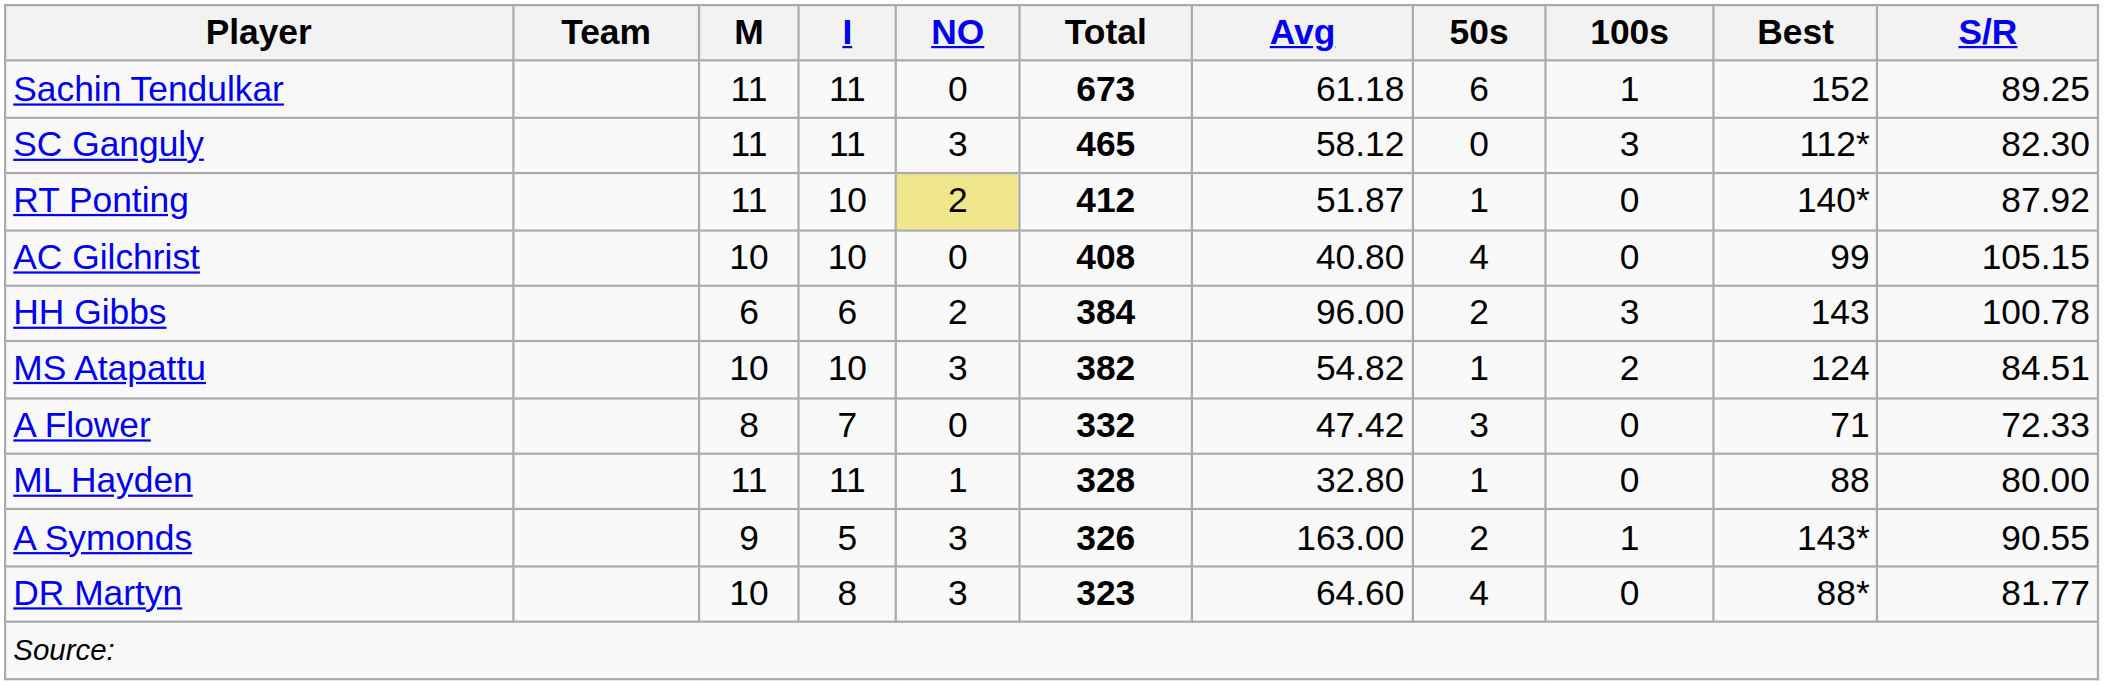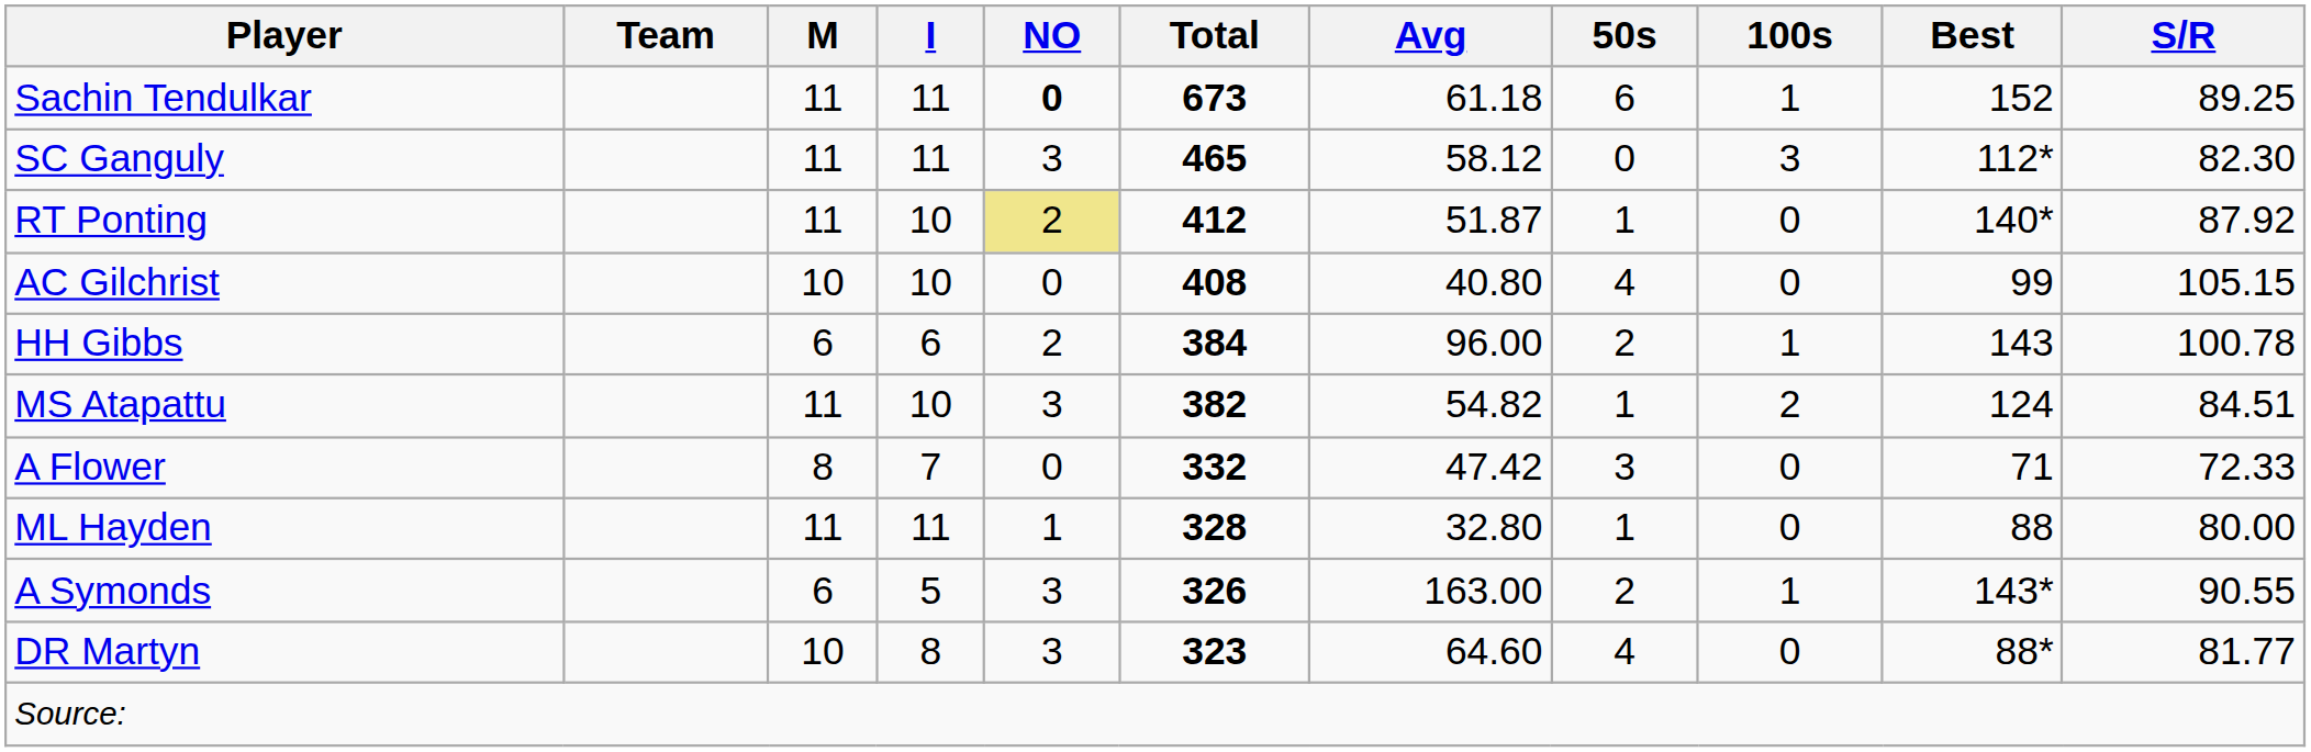 <table class="wikitable" style="text-align:center;" width="75%">
 <tr>
 <th>Player</th>
 <th>Team</th>
 <th>M</th>
 <th><a href='#'>I</a></th>
 <th><a href='#'>NO</a></th>
 <th>Total</th>
 <th><a href='#'>Avg</a></th>
 <th>50s</th>
 <th>100s</th>
 <th>Best</th>
 <th><a href='#'>S/R</a></th>
 </tr>
 <tr>
 <td align="left"><a href='#'>Sachin Tendulkar</a></td>
 <td align="left"></td>
 <td>11</td>
 <td>11</td>
-<td>0</td>
+<td><strong>0</strong></td>
 <td><strong>673</strong></td>
 <td align="right">61.18</td>
 <td>6</td>
 <td>1</td>
 <td align="right">152</td>
 <td align="right">89.25</td>
 </tr>
 <tr>
 <td align="left"><a href='#'>SC Ganguly</a></td>
 <td align="left"></td>
 <td>11</td>
 <td>11</td>
 <td>3</td>
 <td><strong>465</strong></td>
 <td align="right">58.12</td>
 <td>0</td>
 <td>3</td>
 <td align="right">112*</td>
 <td align="right">82.30</td>
 </tr>
 <tr>
 <td align="left"><a href='#'>RT Ponting</a></td>
 <td align="left"></td>
 <td>11</td>
 <td>10</td>
 <td style="background: khaki;">2</td>
 <td><strong>412</strong></td>
 <td align="right">51.87</td>
 <td>1</td>
 <td>0</td>
 <td align="right">140*</td>
 <td align="right">87.92</td>
 </tr>
 <tr>
 <td align="left"><a href='#'>AC Gilchrist</a></td>
 <td align="left"></td>
 <td>10</td>
 <td>10</td>
 <td>0</td>
 <td><strong>408</strong></td>
 <td align="right">40.80</td>
 <td>4</td>
 <td>0</td>
 <td align="right">99</td>
 <td align="right">105.15</td>
 </tr>
 <tr>
 <td align="left"><a href='#'>HH Gibbs</a></td>
 <td align="left"></td>
 <td>6</td>
 <td>6</td>
 <td>2</td>
 <td><strong>384</strong></td>
 <td align="right">96.00</td>
 <td>2</td>
-<td>3</td>
+<td>1</td>
 <td align="right">143</td>
 <td align="right">100.78</td>
 </tr>
 <tr>
 <td align="left"><a href='#'>MS Atapattu</a></td>
 <td align="left"></td>
-<td>10</td>
+<td>11</td>
 <td>10</td>
 <td>3</td>
 <td><strong>382</strong></td>
 <td align="right">54.82</td>
 <td>1</td>
 <td>2</td>
 <td align="right">124</td>
 <td align="right">84.51</td>
 </tr>
 <tr>
 <td align="left"><a href='#'>A Flower</a></td>
 <td align="left"></td>
 <td>8</td>
 <td>7</td>
 <td>0</td>
 <td><strong>332</strong></td>
 <td align="right">47.42</td>
 <td>3</td>
 <td>0</td>
 <td align="right">71</td>
 <td align="right">72.33</td>
 </tr>
 <tr>
 <td align="left"><a href='#'>ML Hayden</a></td>
 <td align="left"></td>
 <td>11</td>
 <td>11</td>
 <td>1</td>
 <td><strong>328</strong></td>
 <td align="right">32.80</td>
 <td>1</td>
 <td>0</td>
 <td align="right">88</td>
 <td align="right">80.00</td>
 </tr>
 <tr>
 <td align="left"><a href='#'>A Symonds</a></td>
 <td align="left"></td>
-<td>9</td>
+<td>6</td>
 <td>5</td>
 <td>3</td>
 <td><strong>326</strong></td>
 <td align="right">163.00</td>
 <td>2</td>
 <td>1</td>
 <td align="right">143*</td>
 <td align="right">90.55</td>
 </tr>
 <tr>
 <td align="left"><a href='#'>DR Martyn</a></td>
 <td align="left"></td>
 <td>10</td>
 <td>8</td>
 <td>3</td>
 <td><strong>323</strong></td>
 <td align="right">64.60</td>
 <td>4</td>
 <td>0</td>
 <td align="right">88*</td>
 <td align="right">81.77</td>
 </tr>
 <tr>
 <td colspan=13 align="left"><small><em>Source: </em></small></td>
 </tr>
 </table>
